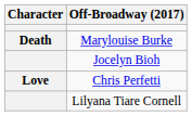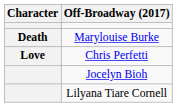 <table class="wikitable sortable">
 <tr>
 <th scope="col">Character</th>
 <th scope="col" class="unsortable">Off-Broadway (2017)</th>
 </tr>
 <tr>
 <th scope="row"></th>
 <td align="center"></td>
 </tr>
 <tr>
 <th scope="row">Death</th>
 <td align="center"><a href='#'>Marylouise Burke</a></td>
 </tr>
 <tr>
+<th scope="row">Love</th>
+<td align="center"><a href='#'>Chris Perfetti</a></td>
+</tr>
+<tr>
 <th scope="row"></th>
 <td align="center"><a href='#'>Jocelyn Bioh</a></td>
-</tr>
-<tr>
-<th scope="row">Love</th>
-<td align="center"><a href='#'>Chris Perfetti</a></td>
 </tr>
 <tr>
 <th scope="row"></th>
 <td align="center">Lilyana Tiare Cornell</td>
 </tr>
 </table>
